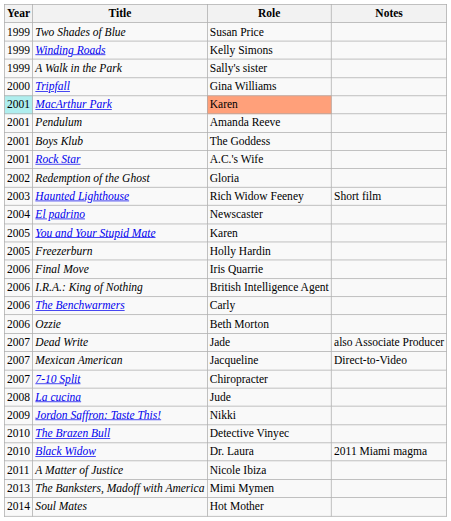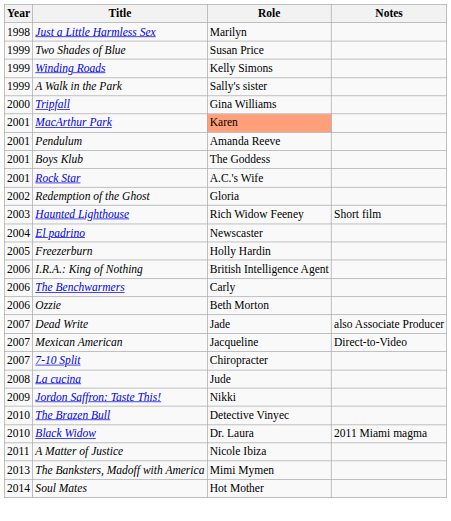 <table class="wikitable sortable">
 <tr>
 <th>Year</th>
 <th>Title</th>
 <th>Role</th>
 <th>Notes</th>
+</tr>
+<tr>
+<td>1998</td>
+<td><em><a href='#'>Just a Little Harmless Sex</a></em></td>
+<td>Marilyn</td>
+<td></td>
 </tr>
 <tr>
 <td>1999</td>
 <td><em>Two Shades of Blue</em></td>
 <td>Susan Price</td>
 <td></td>
 </tr>
 <tr>
 <td>1999</td>
 <td><em><a href='#'>Winding Roads</a></em></td>
 <td>Kelly Simons</td>
 <td></td>
 </tr>
 <tr>
 <td>1999</td>
 <td><em>A Walk in the Park</em></td>
 <td>Sally's sister</td>
 <td></td>
 </tr>
 <tr>
 <td>2000</td>
 <td><em><a href='#'>Tripfall</a></em></td>
 <td>Gina Williams</td>
 <td></td>
 </tr>
 <tr>
-<td style="background: paleturquoise;">2001</td>
+<td>2001</td>
 <td><em><a href='#'>MacArthur Park</a></em></td>
 <td style="background: lightsalmon;">Karen</td>
 <td></td>
 </tr>
 <tr>
 <td>2001</td>
 <td><em>Pendulum</em></td>
 <td>Amanda Reeve</td>
 <td></td>
 </tr>
 <tr>
 <td>2001</td>
 <td><em>Boys Klub</em></td>
 <td>The Goddess</td>
 <td></td>
 </tr>
 <tr>
 <td>2001</td>
 <td><em><a href='#'>Rock Star</a></em></td>
 <td>A.C.'s Wife</td>
 <td></td>
 </tr>
 <tr>
 <td>2002</td>
 <td><em>Redemption of the Ghost</em></td>
 <td>Gloria</td>
 <td></td>
 </tr>
 <tr>
 <td>2003</td>
 <td><em><a href='#'>Haunted Lighthouse</a></em></td>
 <td>Rich Widow Feeney</td>
 <td>Short film</td>
 </tr>
 <tr>
 <td>2004</td>
 <td><em><a href='#'>El padrino</a></em></td>
 <td>Newscaster</td>
 <td></td>
 </tr>
 <tr>
 <td>2005</td>
-<td><em><a href='#'>You and Your Stupid Mate</a></em></td>
-<td>Karen</td>
-<td></td>
-</tr>
-<tr>
-<td>2005</td>
 <td><em>Freezerburn</em></td>
 <td>Holly Hardin</td>
-<td></td>
-</tr>
-<tr>
-<td>2006</td>
-<td><em>Final Move</em></td>
-<td>Iris Quarrie</td>
 <td></td>
 </tr>
 <tr>
 <td>2006</td>
 <td><em>I.R.A.: King of Nothing</em></td>
 <td>British Intelligence Agent</td>
 <td></td>
 </tr>
 <tr>
 <td>2006</td>
 <td><em><a href='#'>The Benchwarmers</a></em></td>
 <td>Carly</td>
 <td></td>
 </tr>
 <tr>
 <td>2006</td>
 <td><em>Ozzie</em></td>
 <td>Beth Morton</td>
 <td></td>
 </tr>
 <tr>
 <td>2007</td>
 <td><em>Dead Write</em></td>
 <td>Jade</td>
 <td>also Associate Producer</td>
 </tr>
 <tr>
 <td>2007</td>
 <td><em>Mexican American</em></td>
 <td>Jacqueline</td>
 <td>Direct-to-Video</td>
 </tr>
 <tr>
 <td>2007</td>
 <td><em><a href='#'>7-10 Split</a></em></td>
 <td>Chiropracter</td>
 <td></td>
 </tr>
 <tr>
 <td>2008</td>
 <td><em><a href='#'>La cucina</a></em></td>
 <td>Jude</td>
 <td></td>
 </tr>
 <tr>
 <td>2009</td>
 <td><em><a href='#'>Jordon Saffron: Taste This!</a></em></td>
 <td>Nikki</td>
 <td></td>
 </tr>
 <tr>
 <td>2010</td>
 <td><em><a href='#'>The Brazen Bull</a></em></td>
 <td>Detective Vinyec</td>
 <td></td>
 </tr>
 <tr>
 <td>2010</td>
 <td><em><a href='#'>Black Widow</a></em></td>
 <td>Dr. Laura</td>
 <td>2011 Miami magma</td>
 </tr>
 <tr>
 <td>2011</td>
 <td><em>A Matter of Justice</em></td>
 <td>Nicole Ibiza</td>
 <td></td>
 </tr>
 <tr>
 <td>2013</td>
 <td><em>The Banksters, Madoff with America</em></td>
 <td>Mimi Mymen</td>
 <td></td>
 </tr>
 <tr>
 <td>2014</td>
 <td><em>Soul Mates</em></td>
 <td>Hot Mother</td>
 <td></td>
 </tr>
 </table>
